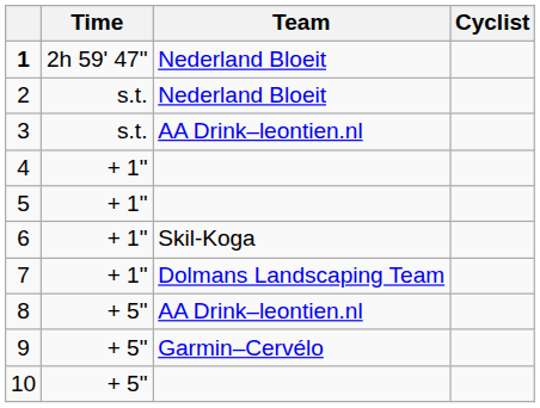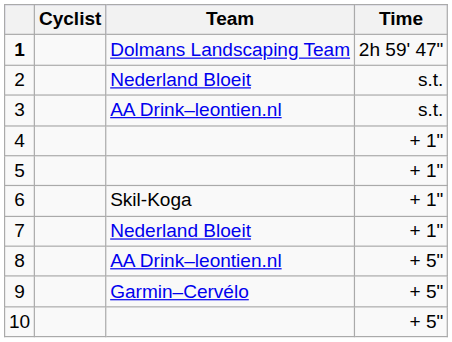 <table class="wikitable">
 <tr style="background:#ccccff;">
 <th></th>
+<th>Cyclist</th>
+<th>Team</th>
 <th>Time</th>
-<th>Team</th>
-<th>Cyclist</th>
 </tr>
 <tr>
 <td align=center><strong>1</strong></td>
+<td></td>
+<td><a href='#'>Dolmans Landscaping Team</a></td>
 <td align=right>2h 59' 47"</td>
-<td><a href='#'>Nederland Bloeit</a></td>
-<td></td>
 </tr>
 <tr>
 <td align=center>2</td>
+<td></td>
+<td><a href='#'>Nederland Bloeit</a></td>
 <td align=right>s.t.</td>
-<td><a href='#'>Nederland Bloeit</a></td>
-<td></td>
 </tr>
 <tr>
 <td align=center>3</td>
+<td></td>
+<td><a href='#'>AA Drink–leontien.nl</a></td>
 <td align=right>s.t.</td>
-<td><a href='#'>AA Drink–leontien.nl</a></td>
-<td></td>
 </tr>
 <tr>
 <td align=center>4</td>
-<td align=right>+ 1"</td>
 <td></td>
 <td></td>
+<td align=right>+ 1"</td>
 </tr>
 <tr>
 <td align=center>5</td>
-<td align=right>+ 1"</td>
 <td></td>
 <td></td>
+<td align=right>+ 1"</td>
 </tr>
 <tr>
 <td align=center>6</td>
+<td></td>
+<td>Skil-Koga</td>
 <td align=right>+ 1"</td>
-<td>Skil-Koga</td>
-<td></td>
 </tr>
 <tr>
 <td align=center>7</td>
+<td></td>
+<td><a href='#'>Nederland Bloeit</a></td>
 <td align=right>+ 1"</td>
-<td><a href='#'>Dolmans Landscaping Team</a></td>
-<td></td>
 </tr>
 <tr>
 <td align=center>8</td>
+<td></td>
+<td><a href='#'>AA Drink–leontien.nl</a></td>
 <td align=right>+ 5"</td>
-<td><a href='#'>AA Drink–leontien.nl</a></td>
-<td></td>
 </tr>
 <tr>
 <td align=center>9</td>
+<td></td>
+<td><a href='#'>Garmin–Cervélo</a></td>
 <td align=right>+ 5"</td>
-<td><a href='#'>Garmin–Cervélo</a></td>
-<td></td>
 </tr>
 <tr>
 <td align=center>10</td>
-<td align=right>+ 5"</td>
 <td></td>
 <td></td>
+<td align=right>+ 5"</td>
 </tr>
 </table>
